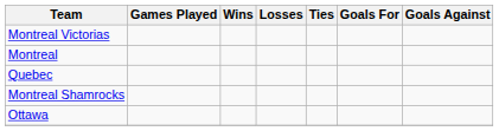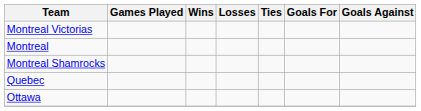 <table class="wikitable">
 <tr>
 <th>Team</th>
 <th>Games Played</th>
 <th>Wins</th>
 <th>Losses</th>
 <th>Ties</th>
 <th>Goals For</th>
 <th>Goals Against</th>
 </tr>
 <tr>
 <td><a href='#'>Montreal Victorias</a></td>
 <td></td>
 <td></td>
 <td></td>
 <td></td>
 <td></td>
 <td></td>
 </tr>
 <tr>
 <td><a href='#'>Montreal</a></td>
 <td></td>
 <td></td>
 <td></td>
 <td></td>
 <td></td>
 <td></td>
 </tr>
 <tr>
-<td><a href='#'>Quebec</a></td>
+<td><a href='#'>Montreal Shamrocks</a></td>
 <td></td>
 <td></td>
 <td></td>
 <td></td>
 <td></td>
 <td></td>
 </tr>
 <tr>
-<td><a href='#'>Montreal Shamrocks</a></td>
+<td><a href='#'>Quebec</a></td>
 <td></td>
 <td></td>
 <td></td>
 <td></td>
 <td></td>
 <td></td>
 </tr>
 <tr>
 <td><a href='#'>Ottawa</a></td>
 <td></td>
 <td></td>
 <td></td>
 <td></td>
 <td></td>
 <td></td>
 </tr>
 <tr>
 </tr>
 </table>
